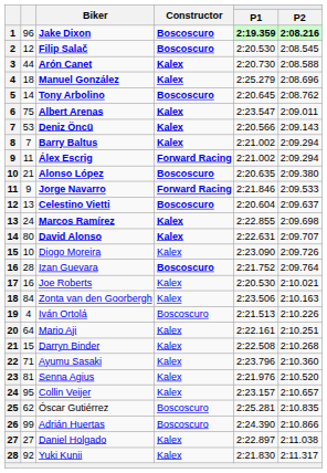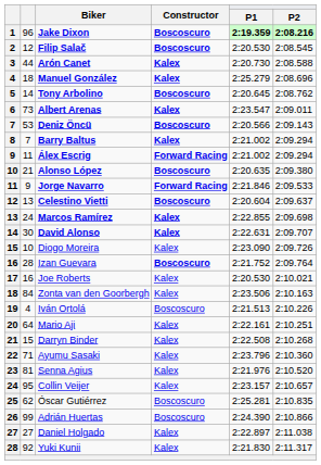 <table class="wikitable sortable" style="font-size: 85%;">
 <tr>
 <th rowspan="2"></th>
 <th rowspan="2"></th>
 <th rowspan="2">Biker</th>
 <th rowspan="2">Constructor</th>
 <th colspan="3" style="background:#eaecf0; text-align:center;"></th>
 </tr>
 <tr>
 <th scope="col">P1</th>
 <th scope="col">P2</th>
 </tr>
 <tr>
 <th scope="row">1</th>
 <td align="center">96</td>
 <td><strong> <a href='#'>Jake Dixon</a></strong></td>
 <td><strong><a href='#'>Boscoscuro</a></strong></td>
 <td style="background:#ccffcc;"><strong>2:19.359</strong></td>
 <td style="background:#ccffcc;"><strong>2:08.216</strong></td>
 </tr>
 <tr>
 <th scope="row">2</th>
 <td align="center">12</td>
 <td><strong> <a href='#'>Filip Salač</a></strong></td>
 <td><strong><a href='#'>Boscoscuro</a></strong></td>
 <td>2:20.530</td>
 <td>2:08.545</td>
 </tr>
 <tr>
 <th scope="row">3</th>
 <td align="center">44</td>
 <td><strong> <a href='#'>Arón Canet</a></strong></td>
 <td><strong><a href='#'>Kalex</a></strong></td>
 <td>2:20.730</td>
 <td>2:08.588</td>
 </tr>
 <tr>
 <th scope="row">4</th>
 <td align="center">18</td>
 <td><strong> <a href='#'>Manuel González</a></strong></td>
 <td><strong><a href='#'>Kalex</a></strong></td>
 <td>2:25.279</td>
 <td>2:08.696</td>
 </tr>
 <tr>
 <th scope="row">5</th>
 <td align="center">14</td>
 <td><strong> <a href='#'>Tony Arbolino</a></strong></td>
 <td><strong><a href='#'>Boscoscuro</a></strong></td>
 <td>2:20.645</td>
 <td>2:08.762</td>
 </tr>
 <tr>
 <th scope="row">6</th>
-<td align="center">75</td>
+<td align="center">73</td>
 <td><strong> <a href='#'>Albert Arenas</a></strong></td>
 <td><strong><a href='#'>Kalex</a></strong></td>
 <td>2:23.547</td>
 <td>2:09.011</td>
 </tr>
 <tr>
 <th scope="row">7</th>
 <td align="center">53</td>
 <td><strong> <a href='#'>Deniz Öncü</a></strong></td>
-<td><strong><a href='#'>Kalex</a></strong></td>
+<td><strong><a href='#'>Boscoscuro</a></strong></td>
 <td>2:20.566</td>
 <td>2:09.143</td>
 </tr>
 <tr>
 <th scope="row">8</th>
 <td align="center">7</td>
 <td><strong> <a href='#'>Barry Baltus</a></strong></td>
 <td><strong><a href='#'>Kalex</a></strong></td>
 <td>2:21.002</td>
 <td>2:09.294</td>
 </tr>
 <tr>
 <th scope="row">9</th>
 <td align="center">11</td>
 <td><strong> <a href='#'>Álex Escrig</a></strong></td>
 <td><strong><a href='#'>Forward Racing</a></strong></td>
 <td>2:21.002</td>
 <td>2:09.294</td>
 </tr>
 <tr>
 <th scope="row">10</th>
 <td align="center">21</td>
 <td><strong> <a href='#'>Alonso López</a></strong></td>
 <td><strong><a href='#'>Boscoscuro</a></strong></td>
 <td>2:20.635</td>
 <td>2:09.380</td>
 </tr>
 <tr>
 <th scope="row">11</th>
 <td align="center">9</td>
 <td><strong> <a href='#'>Jorge Navarro</a></strong></td>
 <td><strong><a href='#'>Forward Racing</a></strong></td>
 <td>2:21.846</td>
 <td>2:09.533</td>
 </tr>
 <tr>
 <th scope="row">12</th>
 <td align="center">13</td>
 <td><strong> <a href='#'>Celestino Vietti</a></strong></td>
 <td><strong><a href='#'>Boscoscuro</a></strong></td>
 <td>2:20.604</td>
 <td>2:09.637</td>
 </tr>
 <tr>
 <th scope="row">13</th>
 <td align="center">24</td>
 <td><strong> <a href='#'>Marcos Ramírez</a></strong></td>
 <td><strong><a href='#'>Kalex</a></strong></td>
 <td>2:22.855</td>
 <td>2:09.698</td>
 </tr>
 <tr>
 <th scope="row">14</th>
-<td align="center">80</td>
+<td align="center">30</td>
 <td><strong> <a href='#'>David Alonso</a></strong></td>
 <td><strong><a href='#'>Kalex</a></strong></td>
 <td>2:22.631</td>
 <td>2:09.707</td>
 </tr>
 <tr>
 <th scope="row">15</th>
 <td align="center">10</td>
 <td> <a href='#'>Diogo Moreira</a></td>
 <td><a href='#'>Kalex</a></td>
 <td>2:23.090</td>
 <td>2:09.726</td>
 </tr>
 <tr>
 <th scope="row">16</th>
 <td align="center">28</td>
 <td> <a href='#'>Izan Guevara</a></td>
 <td><strong><a href='#'>Boscoscuro</a></strong></td>
 <td>2:21.752</td>
 <td>2:09.764</td>
 </tr>
 <tr>
 <th scope="row">17</th>
 <td align="center">16</td>
 <td> <a href='#'>Joe Roberts</a></td>
 <td><a href='#'>Kalex</a></td>
 <td>2:20.530</td>
 <td>2:10.021</td>
 </tr>
 <tr>
 <th scope="row">18</th>
 <td align="center">84</td>
 <td> <a href='#'>Zonta van den Goorbergh</a></td>
 <td><a href='#'>Kalex</a></td>
 <td>2:23.506</td>
 <td>2:10.163</td>
 </tr>
 <tr>
 <th scope="row">19</th>
 <td align="center">4</td>
 <td> <a href='#'>Iván Ortolá</a></td>
 <td><a href='#'>Boscoscuro</a></td>
 <td>2:21.513</td>
 <td>2:10.226</td>
 </tr>
 <tr>
 <th scope="row">20</th>
 <td align="center">64</td>
 <td> <a href='#'>Mario Aji</a></td>
 <td><a href='#'>Kalex</a></td>
 <td>2:22.161</td>
 <td>2:10.251</td>
 </tr>
 <tr>
 <th scope="row">21</th>
 <td align="center">15</td>
 <td> <a href='#'>Darryn Binder</a></td>
 <td><a href='#'>Kalex</a></td>
 <td>2:22.508</td>
 <td>2:10.268</td>
 </tr>
 <tr>
 <th scope="row">22</th>
 <td align="center">71</td>
 <td> <a href='#'>Ayumu Sasaki</a></td>
 <td><a href='#'>Kalex</a></td>
 <td>2:23.796</td>
 <td>2:10.360</td>
 </tr>
 <tr>
 <th scope="row">23</th>
 <td align="center">81</td>
 <td> <a href='#'>Senna Agius</a></td>
 <td><a href='#'>Kalex</a></td>
 <td>2:21.976</td>
 <td>2:10.520</td>
 </tr>
 <tr>
 <th scope="row">24</th>
 <td align="center">95</td>
 <td> <a href='#'>Collin Veijer</a></td>
 <td><a href='#'>Kalex</a></td>
 <td>2:23.157</td>
 <td>2:10.657</td>
 </tr>
 <tr>
 <th scope="row">25</th>
 <td align="center">62</td>
 <td> Óscar Gutiérrez</td>
 <td><a href='#'>Boscoscuro</a></td>
 <td>2:25.281</td>
 <td>2:10.835</td>
 </tr>
 <tr>
 <th scope="row">26</th>
 <td align="center">99</td>
 <td> <a href='#'>Adrián Huertas</a></td>
 <td><a href='#'>Boscoscuro</a></td>
 <td>2:24.390</td>
 <td>2:10.866</td>
 </tr>
 <tr>
 <th scope="row">27</th>
 <td align="center">27</td>
 <td> <a href='#'>Daniel Holgado</a></td>
 <td><a href='#'>Kalex</a></td>
 <td>2:22.897</td>
 <td>2:11.038</td>
 </tr>
 <tr>
 <th scope="row">28</th>
 <td align="center">92</td>
 <td> <a href='#'>Yuki Kunii</a></td>
 <td><a href='#'>Kalex</a></td>
 <td>2:21.830</td>
 <td>2:11.317</td>
 </tr>
 <tr>
 <th colspan="7"></th>
 </tr>
 </table>
